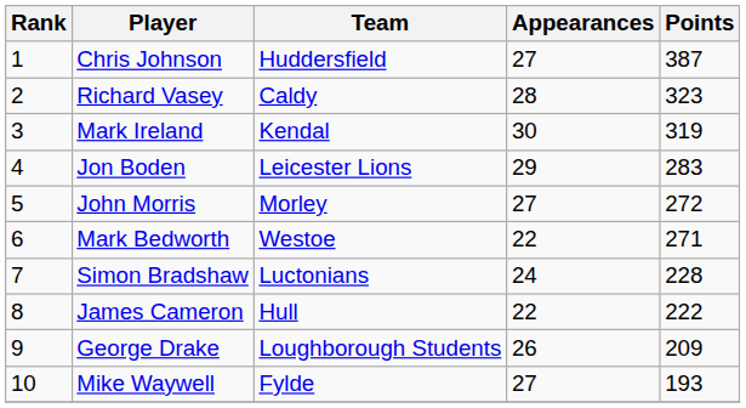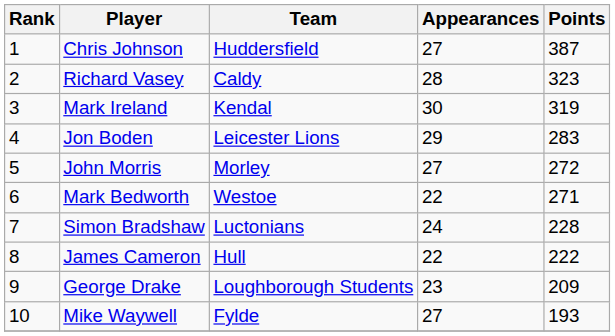 <table class="wikitable">
 <tr>
 <th>Rank</th>
 <th>Player</th>
 <th>Team</th>
 <th>Appearances</th>
 <th>Points</th>
 </tr>
 <tr>
 <td>1</td>
 <td> <a href='#'>Chris Johnson</a></td>
 <td><a href='#'>Huddersfield</a></td>
 <td>27</td>
 <td>387</td>
 </tr>
 <tr>
 <td>2</td>
 <td> <a href='#'>Richard Vasey</a></td>
 <td><a href='#'>Caldy</a></td>
 <td>28</td>
 <td>323</td>
 </tr>
 <tr>
 <td>3</td>
 <td> <a href='#'>Mark Ireland</a></td>
 <td><a href='#'>Kendal</a></td>
 <td>30</td>
 <td>319</td>
 </tr>
 <tr>
 <td>4</td>
 <td> <a href='#'>Jon Boden</a></td>
 <td><a href='#'>Leicester Lions</a></td>
 <td>29</td>
 <td>283</td>
 </tr>
 <tr>
 <td>5</td>
 <td> <a href='#'>John Morris</a></td>
 <td><a href='#'>Morley</a></td>
 <td>27</td>
 <td>272</td>
 </tr>
 <tr>
 <td>6</td>
 <td> <a href='#'>Mark Bedworth</a></td>
 <td><a href='#'>Westoe</a></td>
 <td>22</td>
 <td>271</td>
 </tr>
 <tr>
 <td>7</td>
 <td> <a href='#'>Simon Bradshaw</a></td>
 <td><a href='#'>Luctonians</a></td>
 <td>24</td>
 <td>228</td>
 </tr>
 <tr>
 <td>8</td>
 <td> <a href='#'>James Cameron</a></td>
 <td><a href='#'>Hull</a></td>
 <td>22</td>
 <td>222</td>
 </tr>
 <tr>
 <td>9</td>
 <td> <a href='#'>George Drake</a></td>
 <td><a href='#'>Loughborough Students</a></td>
-<td>26</td>
+<td>23</td>
 <td>209</td>
 </tr>
 <tr>
 <td>10</td>
 <td> <a href='#'>Mike Waywell</a></td>
 <td><a href='#'>Fylde</a></td>
 <td>27</td>
 <td>193</td>
 </tr>
 <tr>
 </tr>
 </table>
